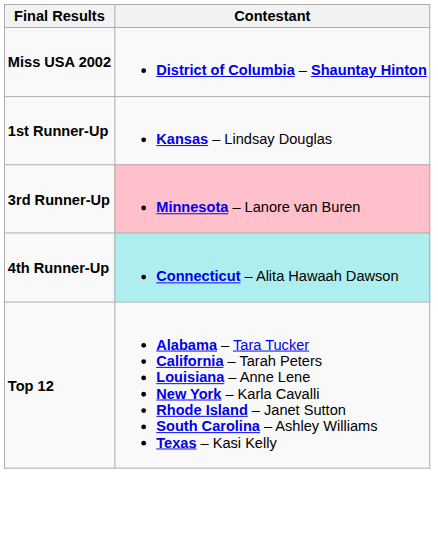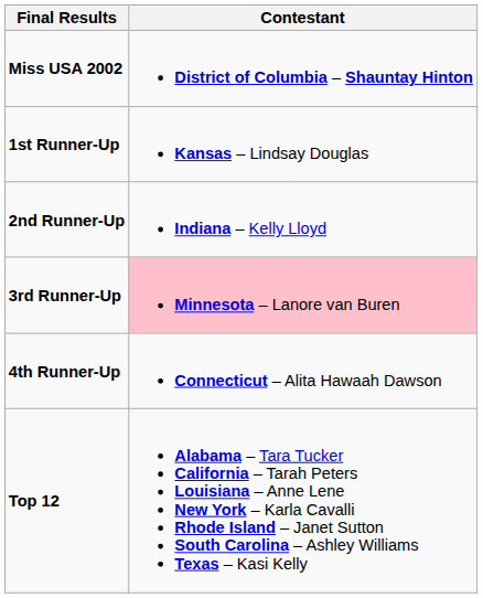 <table class="wikitable sortable" style="font-size: 95%;">
 <tr>
 <th>Final Results</th>
 <th>Contestant</th>
 </tr>
 <tr>
 <td><strong>Miss USA 2002</strong></td>
 <td><br><ul><li><strong> <a href='#'>District of Columbia</a></strong> – <strong><a href='#'>Shauntay Hinton</a></strong></li></ul></td>
 </tr>
 <tr>
 <td><strong>1st Runner-Up</strong></td>
 <td><br><ul><li><strong> <a href='#'>Kansas</a></strong> – Lindsay Douglas</li></ul></td>
 </tr>
 <tr>
+<td><strong>2nd Runner-Up</strong></td>
+<td><br><ul><li><strong> <a href='#'>Indiana</a></strong> – <a href='#'>Kelly Lloyd</a></li></ul></td>
+</tr>
+<tr>
 <td><strong>3rd Runner-Up</strong></td>
 <td style="background: pink;"><br><ul><li><strong> <a href='#'>Minnesota</a></strong> – Lanore van Buren</li></ul></td>
 </tr>
 <tr>
 <td><strong>4th Runner-Up</strong></td>
-<td style="background: paleturquoise;"><br><ul><li><strong> <a href='#'>Connecticut</a></strong> – Alita Hawaah Dawson</li></ul></td>
+<td><br><ul><li><strong> <a href='#'>Connecticut</a></strong> – Alita Hawaah Dawson</li></ul></td>
 </tr>
 <tr>
 <td><strong>Top 12</strong></td>
 <td><br><ul><li><strong> <a href='#'>Alabama</a></strong> – <a href='#'>Tara Tucker</a></li><li><strong> <a href='#'>California</a></strong> – Tarah Peters</li><li><strong> <a href='#'>Louisiana</a></strong> – Anne Lene</li><li><strong> <a href='#'>New York</a></strong> – Karla Cavalli</li><li><strong> <a href='#'>Rhode Island</a></strong> – Janet Sutton</li><li><strong> <a href='#'>South Carolina</a></strong> – Ashley Williams</li><li><strong> <a href='#'>Texas</a></strong> – Kasi Kelly</li></ul></td>
 </tr>
 </table>
